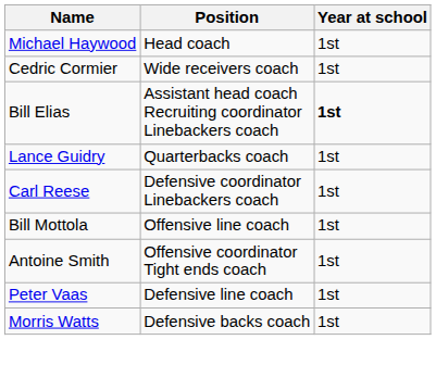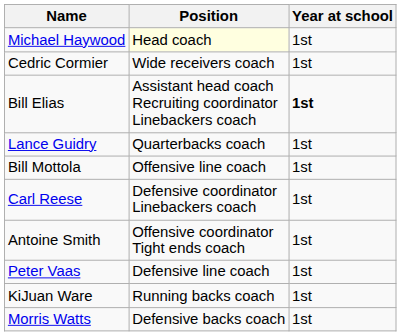 <table class="wikitable">
 <tr>
 <th>Name</th>
 <th>Position</th>
 <th>Year at school</th>
 </tr>
 <tr>
 <td><a href='#'>Michael Haywood</a></td>
-<td>Head coach</td>
+<td style="background: lightyellow;">Head coach</td>
 <td>1st</td>
 </tr>
 <tr>
 <td>Cedric Cormier</td>
 <td>Wide receivers coach</td>
 <td>1st</td>
 </tr>
 <tr>
 <td>Bill Elias</td>
 <td>Assistant head coach<br>Recruiting coordinator<br>Linebackers coach</td>
 <td><strong>1st</strong></td>
 </tr>
 <tr>
 <td><a href='#'>Lance Guidry</a></td>
 <td>Quarterbacks coach</td>
 <td>1st</td>
 </tr>
 <tr>
-<td><a href='#'>Carl Reese</a></td>
-<td>Defensive coordinator<br>Linebackers coach</td>
+<td>Bill Mottola</td>
+<td>Offensive line coach</td>
 <td>1st</td>
 </tr>
 <tr>
-<td>Bill Mottola</td>
-<td>Offensive line coach</td>
+<td><a href='#'>Carl Reese</a></td>
+<td>Defensive coordinator<br>Linebackers coach</td>
 <td>1st</td>
 </tr>
 <tr>
 <td>Antoine Smith</td>
 <td>Offensive coordinator<br>Tight ends coach</td>
 <td>1st</td>
 </tr>
 <tr>
 <td><a href='#'>Peter Vaas</a></td>
 <td>Defensive line coach</td>
 <td>1st</td>
 </tr>
 <tr>
+<td>KiJuan Ware</td>
+<td>Running backs coach</td>
+<td>1st</td>
+</tr>
+<tr>
 <td><a href='#'>Morris Watts</a></td>
 <td>Defensive backs coach</td>
 <td>1st</td>
 </tr>
 </table>
